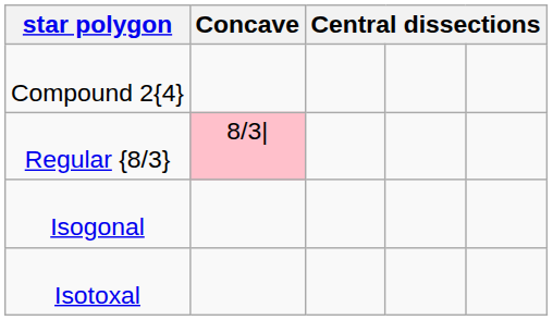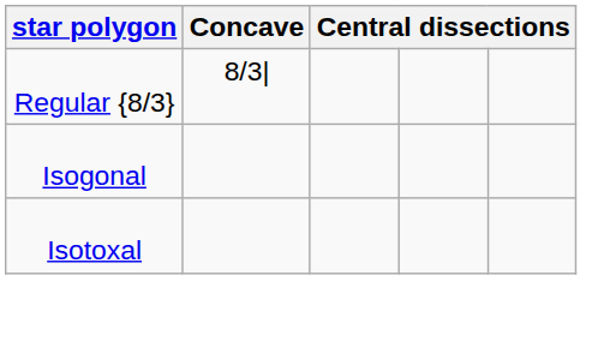 <table class=wikitable>
 <tr>
 <th><a href='#'>star polygon</a></th>
 <th>Concave</th>
 <th colspan=3>Central dissections</th>
 </tr>
 <tr align=center valign=top>
-<td><br>Compound 2{4}</td>
-<td><br><a href='#'></a></td>
-<td></td>
-<td></td>
-<td></td>
-</tr>
-<tr align=center valign=top>
 <td><br><a href='#'>Regular</a> {8/3}</td>
-<td style="background: pink;">8/3|</td>
+<td>8/3|</td>
 <td></td>
 <td></td>
 <td></td>
 </tr>
 <tr align=center valign=top>
 <td><br><a href='#'>Isogonal</a></td>
 <td></td>
 <td></td>
 <td></td>
 <td></td>
 </tr>
 <tr align=center valign=top>
 <td><br><a href='#'>Isotoxal</a></td>
 <td></td>
 <td></td>
 <td></td>
 <td></td>
 </tr>
 </table>
